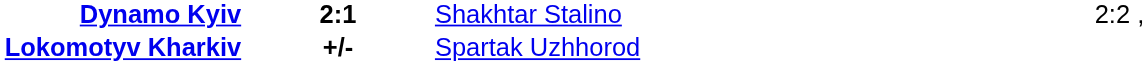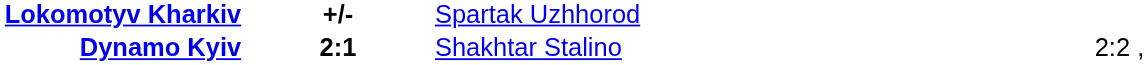 <table width=100% cellspacing=1>
 <tr>
 <th width=20%></th>
 <th width=12%></th>
 <th width=20%></th>
 <th></th>
 </tr>
 <tr style=font-size:90%>
+<td align=right><strong><a href='#'>Lokomotyv Kharkiv</a></strong></td>
+<td align=center><strong>+/-</strong></td>
+<td><a href='#'>Spartak Uzhhorod</a></td>
+<td align=center></td>
+</tr>
+<tr style=font-size:90%>
 <td align=right><strong><a href='#'>Dynamo Kyiv</a></strong></td>
 <td align=center><strong>2:1</strong></td>
 <td><a href='#'>Shakhtar Stalino</a></td>
 <td align=center>2:2 , </td>
 </tr>
-<tr style=font-size:90%>
-<td align=right><strong><a href='#'>Lokomotyv Kharkiv</a></strong></td>
-<td align=center><strong>+/-</strong></td>
-<td><a href='#'>Spartak Uzhhorod</a></td>
-<td align=center></td>
-</tr>
 </table>
